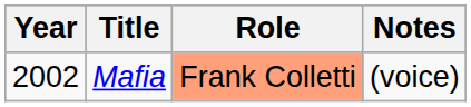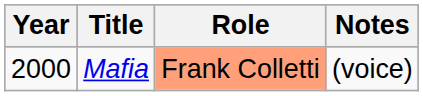 <table class="wikitable sortable">
 <tr>
 <th>Year</th>
 <th>Title</th>
 <th>Role</th>
 <th class="unsortable">Notes</th>
 </tr>
 <tr>
-<td>2002</td>
+<td>2000</td>
 <td><em><a href='#'>Mafia</a></em></td>
 <td style="background: lightsalmon;">Frank Colletti</td>
 <td>(voice)</td>
 </tr>
 </table>
